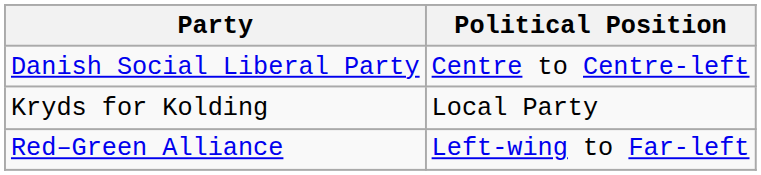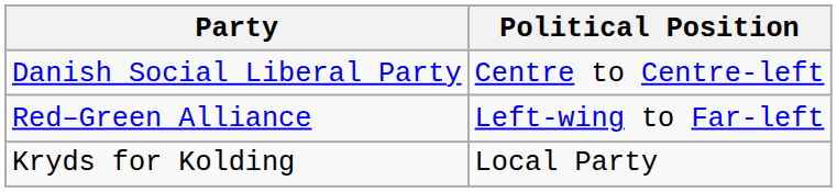 <table class="wikitable mw-collapsible mw-collapsed">
 <tr>
 <th>Party</th>
 <th>Political Position</th>
 </tr>
 <tr>
 <td><a href='#'>Danish Social Liberal Party</a></td>
 <td><a href='#'>Centre</a> to <a href='#'>Centre-left</a></td>
 </tr>
 <tr>
+<td><a href='#'>Red–Green Alliance</a></td>
+<td><a href='#'>Left-wing</a> to <a href='#'>Far-left</a></td>
+</tr>
+<tr>
 <td>Kryds for Kolding</td>
 <td>Local Party</td>
 </tr>
-<tr>
-<td><a href='#'>Red–Green Alliance</a></td>
-<td><a href='#'>Left-wing</a> to <a href='#'>Far-left</a></td>
-</tr>
 </table>
